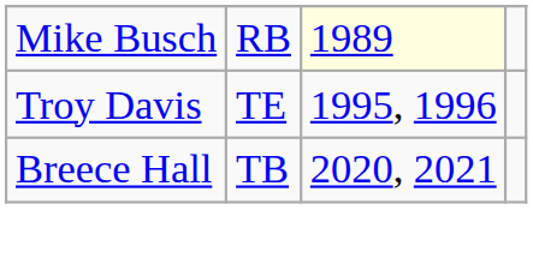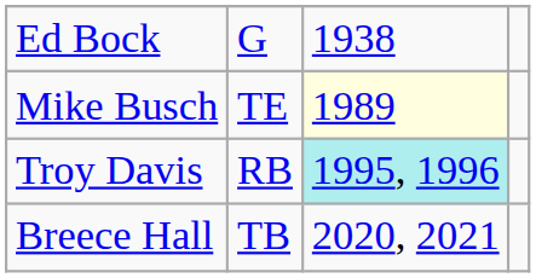 <table class="wikitable">
 <tr>
 </tr>
 <tr>
+<td><a href='#'>Ed Bock</a></td>
+<td><a href='#'>G</a></td>
+<td><a href='#'>1938</a></td>
+<td></td>
+</tr>
+<tr>
 <td><a href='#'>Mike Busch</a></td>
-<td><a href='#'>RB</a></td>
+<td><a href='#'>TE</a></td>
 <td style="background: lightyellow;"><a href='#'>1989</a></td>
 <td></td>
 </tr>
 <tr>
 <td><a href='#'>Troy Davis</a></td>
-<td><a href='#'>TE</a></td>
-<td><a href='#'>1995</a>, <a href='#'>1996</a></td>
+<td><a href='#'>RB</a></td>
+<td style="background: paleturquoise;"><a href='#'>1995</a>, <a href='#'>1996</a></td>
 <td></td>
 </tr>
 <tr>
 <td><a href='#'>Breece Hall</a></td>
 <td><a href='#'>TB</a></td>
 <td><a href='#'>2020</a>, <a href='#'>2021</a></td>
 <td></td>
 </tr>
 </table>
